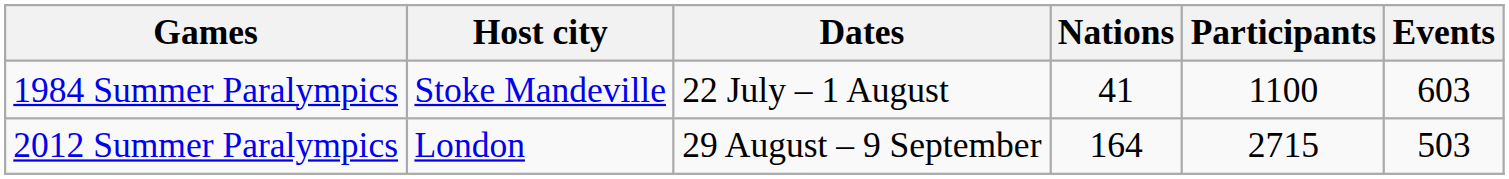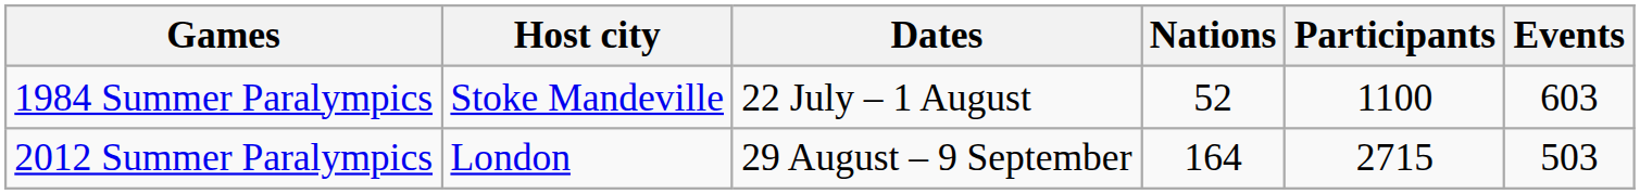 <table class="wikitable">
 <tr>
 <th>Games</th>
 <th>Host city</th>
 <th>Dates</th>
 <th>Nations</th>
 <th>Participants</th>
 <th>Events</th>
 </tr>
 <tr>
 <td><a href='#'>1984 Summer Paralympics</a></td>
 <td><a href='#'>Stoke Mandeville</a></td>
 <td>22 July – 1 August</td>
-<td style="text-align:center;">41</td>
+<td style="text-align:center;">52</td>
 <td style="text-align:center;">1100</td>
 <td style="text-align:center;">603</td>
 </tr>
 <tr>
 <td><a href='#'>2012 Summer Paralympics</a></td>
 <td><a href='#'>London</a></td>
 <td>29 August – 9 September</td>
 <td style="text-align:center;">164</td>
 <td style="text-align:center;">2715</td>
 <td style="text-align:center;">503</td>
 </tr>
 </table>
